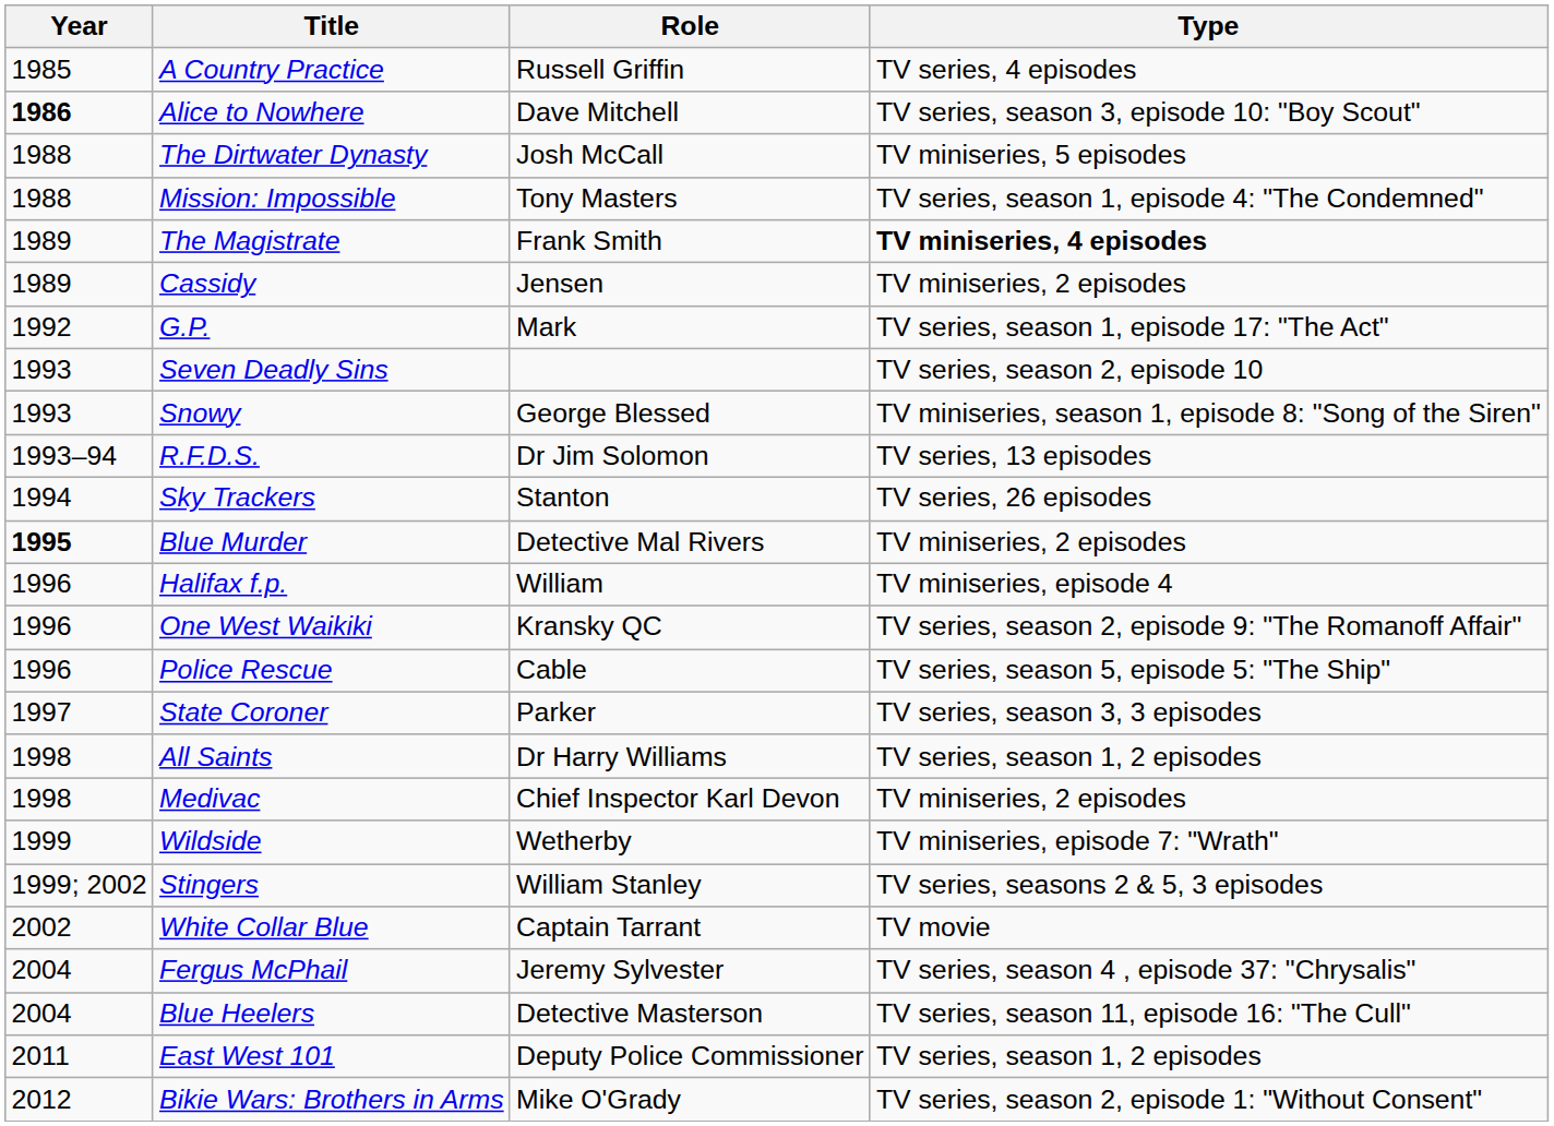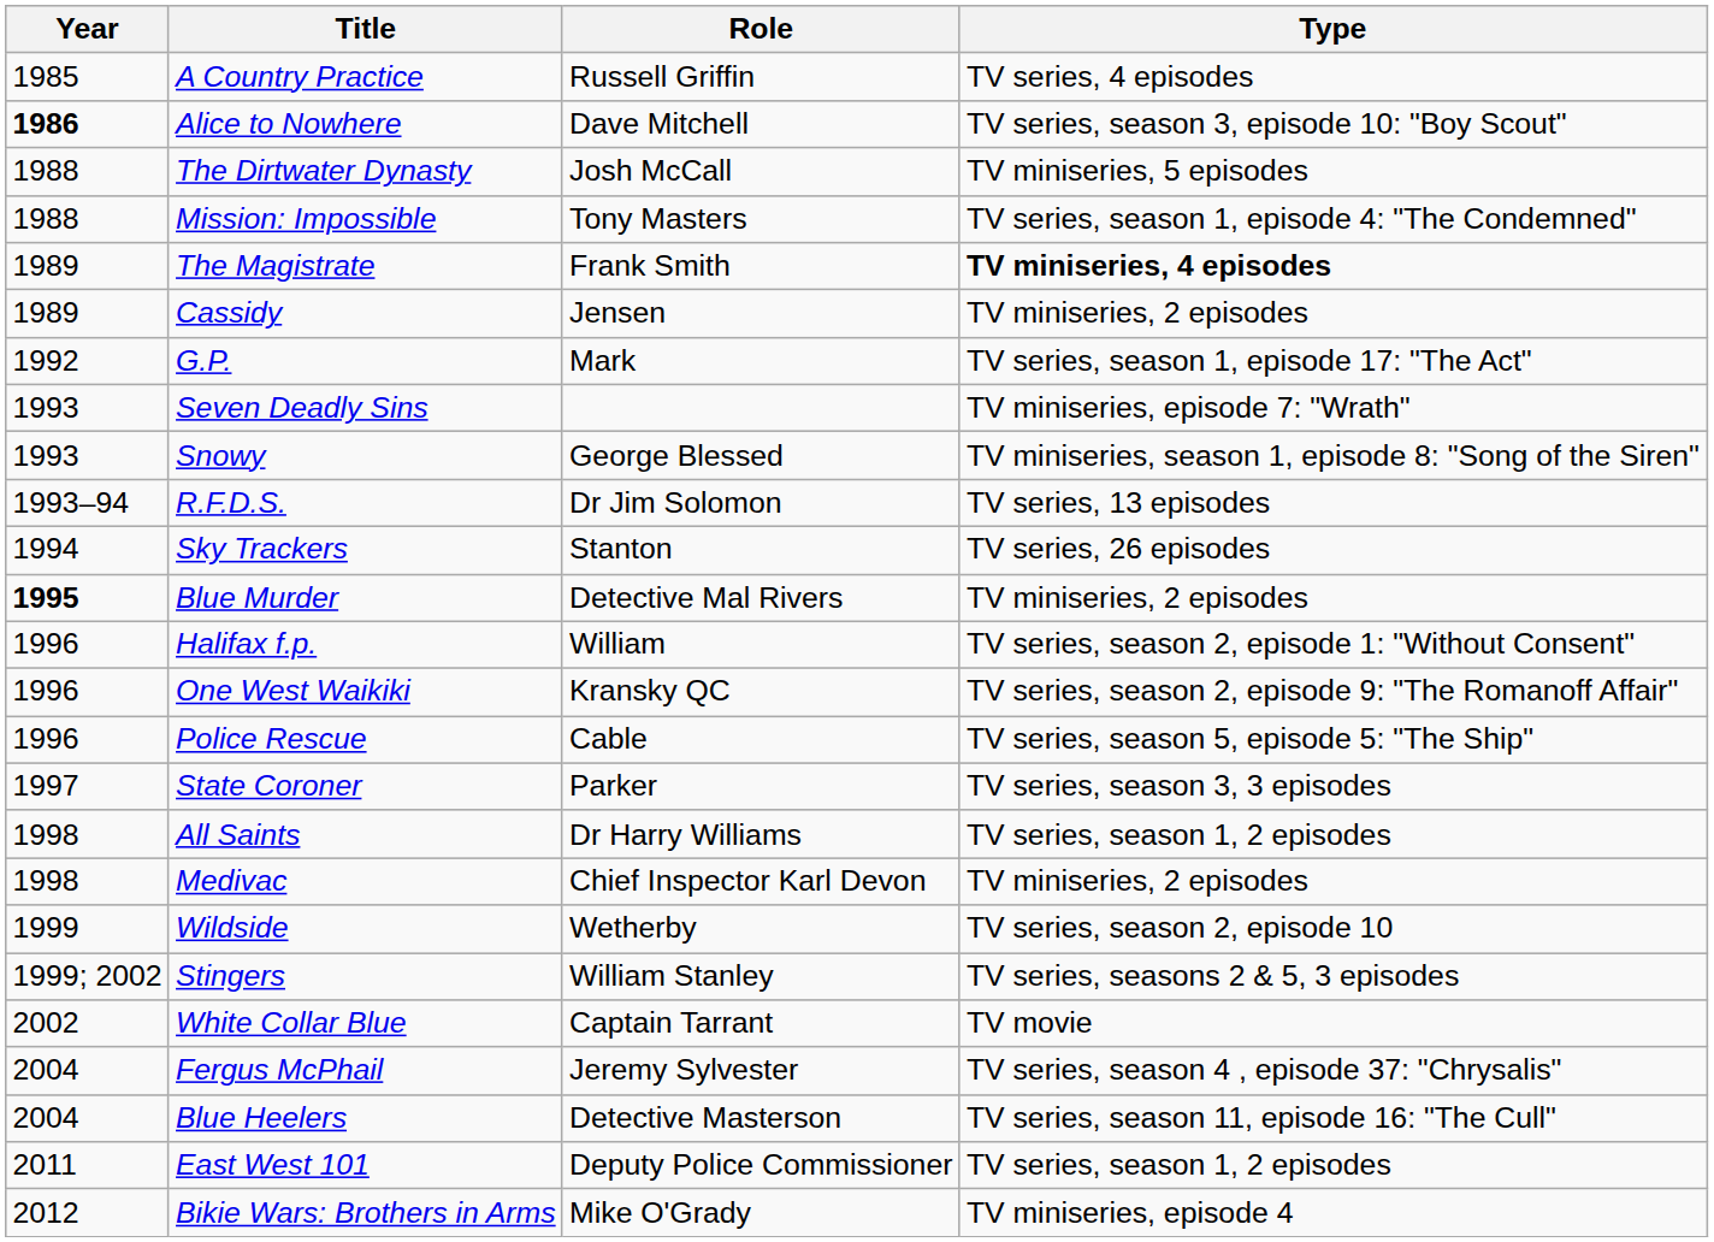 <table class="wikitable">
 <tr>
 <th>Year</th>
 <th>Title</th>
 <th>Role</th>
 <th>Type</th>
 </tr>
 <tr>
 <td>1985</td>
 <td><em><a href='#'>A Country Practice</a></em></td>
 <td>Russell Griffin</td>
 <td>TV series, 4 episodes</td>
 </tr>
 <tr>
 <td><strong>1986</strong></td>
 <td><em><a href='#'>Alice to Nowhere</a></em></td>
 <td>Dave Mitchell</td>
 <td>TV series, season 3, episode 10: "Boy Scout"</td>
 </tr>
 <tr>
 <td>1988</td>
 <td><em><a href='#'>The Dirtwater Dynasty</a></em></td>
 <td>Josh McCall</td>
 <td>TV miniseries, 5 episodes</td>
 </tr>
 <tr>
 <td>1988</td>
 <td><em><a href='#'>Mission: Impossible</a></em></td>
 <td>Tony Masters</td>
 <td>TV series, season 1, episode 4: "The Condemned"</td>
 </tr>
 <tr>
 <td>1989</td>
 <td><em><a href='#'>The Magistrate</a></em></td>
 <td>Frank Smith</td>
 <td><strong>TV miniseries, 4 episodes</strong></td>
 </tr>
 <tr>
 <td>1989</td>
 <td><em><a href='#'>Cassidy</a></em></td>
 <td>Jensen</td>
 <td>TV miniseries, 2 episodes</td>
 </tr>
 <tr>
 <td>1992</td>
 <td><em><a href='#'>G.P.</a></em></td>
 <td>Mark</td>
 <td>TV series, season 1, episode 17: "The Act"</td>
 </tr>
 <tr>
 <td>1993</td>
 <td><em><a href='#'>Seven Deadly Sins</a></em></td>
 <td></td>
-<td>TV series, season 2, episode 10</td>
+<td>TV miniseries, episode 7: "Wrath"</td>
 </tr>
 <tr>
 <td>1993</td>
 <td><em><a href='#'>Snowy</a></em></td>
 <td>George Blessed</td>
 <td>TV miniseries, season 1, episode 8: "Song of the Siren"</td>
 </tr>
 <tr>
 <td>1993–94</td>
 <td><em><a href='#'>R.F.D.S.</a></em></td>
 <td>Dr Jim Solomon</td>
 <td>TV series, 13 episodes</td>
 </tr>
 <tr>
 <td>1994</td>
 <td><em><a href='#'>Sky Trackers</a></em></td>
 <td>Stanton</td>
 <td>TV series, 26 episodes</td>
 </tr>
 <tr>
 <td><strong>1995</strong></td>
 <td><em><a href='#'>Blue Murder</a></em></td>
 <td>Detective Mal Rivers</td>
 <td>TV miniseries, 2 episodes</td>
 </tr>
 <tr>
 <td>1996</td>
 <td><em><a href='#'>Halifax f.p.</a></em></td>
 <td>William</td>
-<td>TV miniseries, episode 4</td>
+<td>TV series, season 2, episode 1: "Without Consent"</td>
 </tr>
 <tr>
 <td>1996</td>
 <td><em><a href='#'>One West Waikiki</a></em></td>
 <td>Kransky QC</td>
 <td>TV series, season 2, episode 9: "The Romanoff Affair"</td>
 </tr>
 <tr>
 <td>1996</td>
 <td><em><a href='#'>Police Rescue</a></em></td>
 <td>Cable</td>
 <td>TV series, season 5, episode 5: "The Ship"</td>
 </tr>
 <tr>
 <td>1997</td>
 <td><em><a href='#'>State Coroner</a></em></td>
 <td>Parker</td>
 <td>TV series, season 3, 3 episodes</td>
 </tr>
 <tr>
 <td>1998</td>
 <td><em><a href='#'>All Saints</a></em></td>
 <td>Dr Harry Williams</td>
 <td>TV series, season 1, 2 episodes</td>
 </tr>
 <tr>
 <td>1998</td>
 <td><em><a href='#'>Medivac</a></em></td>
 <td>Chief Inspector Karl Devon</td>
 <td>TV miniseries, 2 episodes</td>
 </tr>
 <tr>
 <td>1999</td>
 <td><em><a href='#'>Wildside</a></em></td>
 <td>Wetherby</td>
-<td>TV miniseries, episode 7: "Wrath"</td>
+<td>TV series, season 2, episode 10</td>
 </tr>
 <tr>
 <td>1999; 2002</td>
 <td><em><a href='#'>Stingers</a></em></td>
 <td>William Stanley</td>
 <td>TV series, seasons 2 & 5, 3 episodes</td>
 </tr>
 <tr>
 <td>2002</td>
 <td><em><a href='#'>White Collar Blue</a></em></td>
 <td>Captain Tarrant</td>
 <td>TV movie</td>
 </tr>
 <tr>
 <td>2004</td>
 <td><em><a href='#'>Fergus McPhail</a></em></td>
 <td>Jeremy Sylvester</td>
 <td>TV series, season 4 , episode 37: "Chrysalis"</td>
 </tr>
 <tr>
 <td>2004</td>
 <td><em><a href='#'>Blue Heelers</a></em></td>
 <td>Detective Masterson</td>
 <td>TV series, season 11, episode 16: "The Cull"</td>
 </tr>
 <tr>
 <td>2011</td>
 <td><em><a href='#'>East West 101</a></em></td>
 <td>Deputy Police Commissioner</td>
 <td>TV series, season 1, 2 episodes</td>
 </tr>
 <tr>
 <td>2012</td>
 <td><em><a href='#'>Bikie Wars: Brothers in Arms</a></em></td>
 <td>Mike O'Grady</td>
-<td>TV series, season 2, episode 1: "Without Consent"</td>
+<td>TV miniseries, episode 4</td>
 </tr>
 </table>
